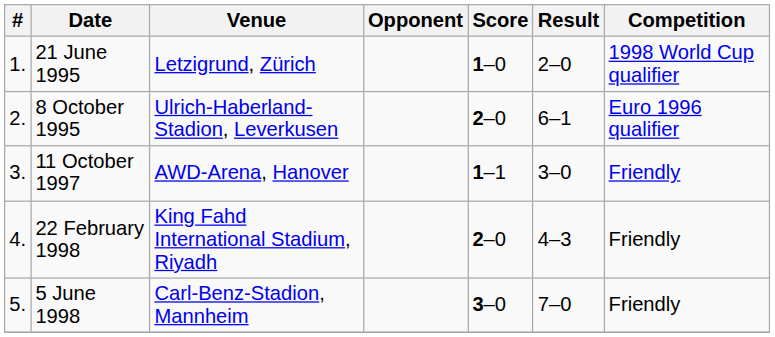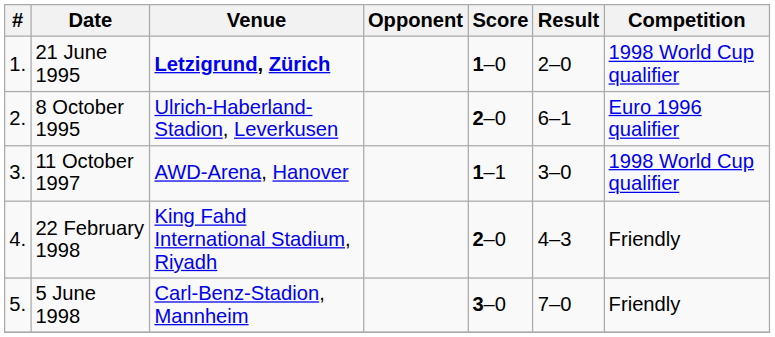 <table class="wikitable" align=center>
 <tr>
 <th>#</th>
 <th>Date</th>
 <th>Venue</th>
 <th>Opponent</th>
 <th>Score</th>
 <th>Result</th>
 <th>Competition</th>
 </tr>
 <tr>
 <td>1.</td>
 <td>21 June 1995</td>
-<td><a href='#'>Letzigrund</a>, <a href='#'>Zürich</a></td>
+<td><strong><a href='#'>Letzigrund</a>, <a href='#'>Zürich</a></strong></td>
 <td></td>
 <td><strong>1</strong>–0</td>
 <td>2–0</td>
 <td><a href='#'>1998 World Cup qualifier</a></td>
 </tr>
 <tr>
 <td>2.</td>
 <td>8 October 1995</td>
 <td><a href='#'>Ulrich-Haberland-Stadion</a>, <a href='#'>Leverkusen</a></td>
 <td></td>
 <td><strong>2</strong>–0</td>
 <td>6–1</td>
 <td><a href='#'>Euro 1996 qualifier</a></td>
 </tr>
 <tr>
 <td>3.</td>
 <td>11 October 1997</td>
 <td><a href='#'>AWD-Arena</a>, <a href='#'>Hanover</a></td>
 <td></td>
 <td><strong>1</strong>–1</td>
 <td>3–0</td>
-<td><a href='#'>Friendly</a></td>
+<td><a href='#'>1998 World Cup qualifier</a></td>
 </tr>
 <tr>
 <td>4.</td>
 <td>22 February 1998</td>
 <td><a href='#'>King Fahd International Stadium</a>, <a href='#'>Riyadh</a></td>
 <td></td>
 <td><strong>2</strong>–0</td>
 <td>4–3</td>
 <td>Friendly</td>
 </tr>
 <tr>
 <td>5.</td>
 <td>5 June 1998</td>
 <td><a href='#'>Carl-Benz-Stadion</a>, <a href='#'>Mannheim</a></td>
 <td></td>
 <td><strong>3</strong>–0</td>
 <td>7–0</td>
 <td>Friendly</td>
 </tr>
 <tr>
 </tr>
 </table>
